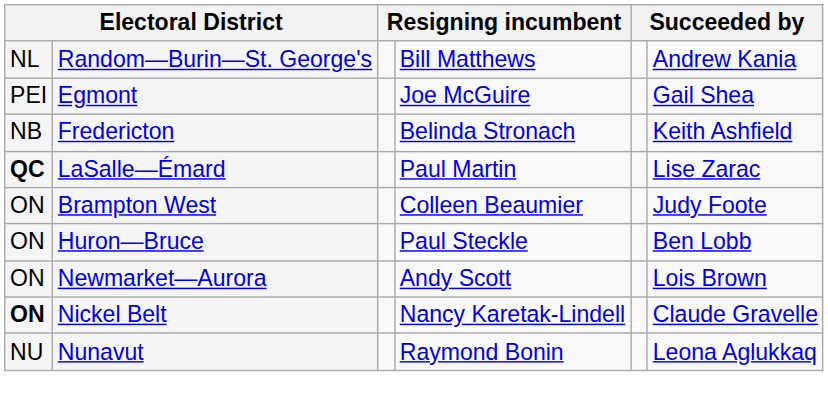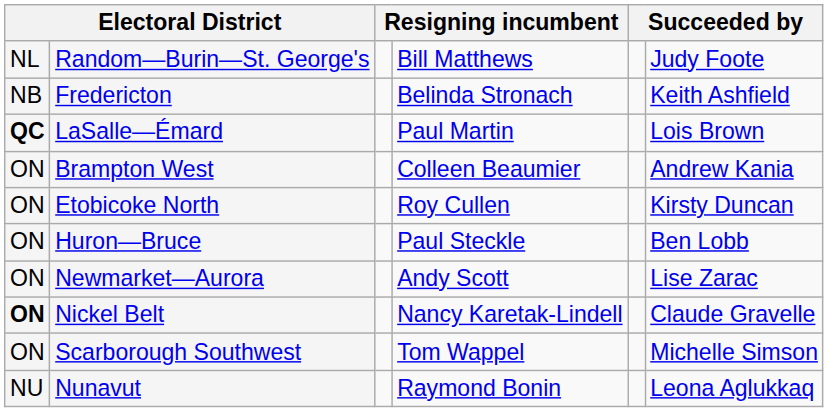 <table class="wikitable">
 <tr>
 <th colspan=2>Electoral District</th>
 <th colspan=2>Resigning incumbent</th>
 <th colspan=2>Succeeded by</th>
 </tr>
 <tr>
 <td style="background:whitesmoke;">NL</td>
 <td style="background:whitesmoke;"><a href='#'>Random—Burin—St. George's</a></td>
 <td> </td>
 <td><a href='#'>Bill Matthews</a></td>
 <td> </td>
-<td><a href='#'>Andrew Kania</a></td>
-</tr>
-<tr>
-<td style="background:whitesmoke;">PEI</td>
-<td style="background:whitesmoke;"><a href='#'>Egmont</a></td>
-<td> </td>
-<td><a href='#'>Joe McGuire</a></td>
-<td> </td>
-<td><a href='#'>Gail Shea</a></td>
+<td><a href='#'>Judy Foote</a></td>
 </tr>
 <tr>
 <td style="background:whitesmoke;">NB</td>
 <td style="background:whitesmoke;"><a href='#'>Fredericton</a></td>
 <td> </td>
 <td><a href='#'>Belinda Stronach</a></td>
 <td> </td>
 <td><a href='#'>Keith Ashfield</a></td>
 </tr>
 <tr>
 <td style="background:whitesmoke;"><strong>QC</strong></td>
 <td style="background:whitesmoke;"><a href='#'>LaSalle—Émard</a></td>
 <td> </td>
 <td><a href='#'>Paul Martin</a></td>
 <td> </td>
-<td><a href='#'>Lise Zarac</a></td>
+<td><a href='#'>Lois Brown</a></td>
 </tr>
 <tr>
 <td style="background:whitesmoke;">ON</td>
 <td style="background:whitesmoke;"><a href='#'>Brampton West</a></td>
 <td> </td>
 <td><a href='#'>Colleen Beaumier</a></td>
 <td> </td>
-<td><a href='#'>Judy Foote</a></td>
+<td><a href='#'>Andrew Kania</a></td>
+</tr>
+<tr>
+<td style="background:whitesmoke;">ON</td>
+<td style="background:whitesmoke;"><a href='#'>Etobicoke North</a></td>
+<td> </td>
+<td><a href='#'>Roy Cullen</a></td>
+<td> </td>
+<td><a href='#'>Kirsty Duncan</a></td>
 </tr>
 <tr>
 <td style="background:whitesmoke;">ON</td>
 <td style="background:whitesmoke;"><a href='#'>Huron—Bruce</a></td>
 <td> </td>
 <td><a href='#'>Paul Steckle</a></td>
 <td> </td>
 <td><a href='#'>Ben Lobb</a></td>
 </tr>
 <tr>
 <td style="background:whitesmoke;">ON</td>
 <td style="background:whitesmoke;"><a href='#'>Newmarket—Aurora</a></td>
 <td> </td>
 <td><a href='#'>Andy Scott</a></td>
 <td> </td>
-<td><a href='#'>Lois Brown</a></td>
+<td><a href='#'>Lise Zarac</a></td>
 </tr>
 <tr>
 <td style="background:whitesmoke;"><strong>ON</strong></td>
 <td style="background:whitesmoke;"><a href='#'>Nickel Belt</a></td>
 <td> </td>
 <td><a href='#'>Nancy Karetak-Lindell</a></td>
 <td> </td>
 <td><a href='#'>Claude Gravelle</a></td>
 </tr>
 <tr>
+<td style="background:whitesmoke;">ON</td>
+<td style="background:whitesmoke;"><a href='#'>Scarborough Southwest</a></td>
+<td> </td>
+<td><a href='#'>Tom Wappel</a></td>
+<td> </td>
+<td><a href='#'>Michelle Simson</a></td>
+</tr>
+<tr>
 <td style="background:whitesmoke;">NU</td>
 <td style="background:whitesmoke;"><a href='#'>Nunavut</a></td>
 <td> </td>
 <td><a href='#'>Raymond Bonin</a></td>
 <td> </td>
 <td><a href='#'>Leona Aglukkaq</a></td>
 </tr>
 </table>
